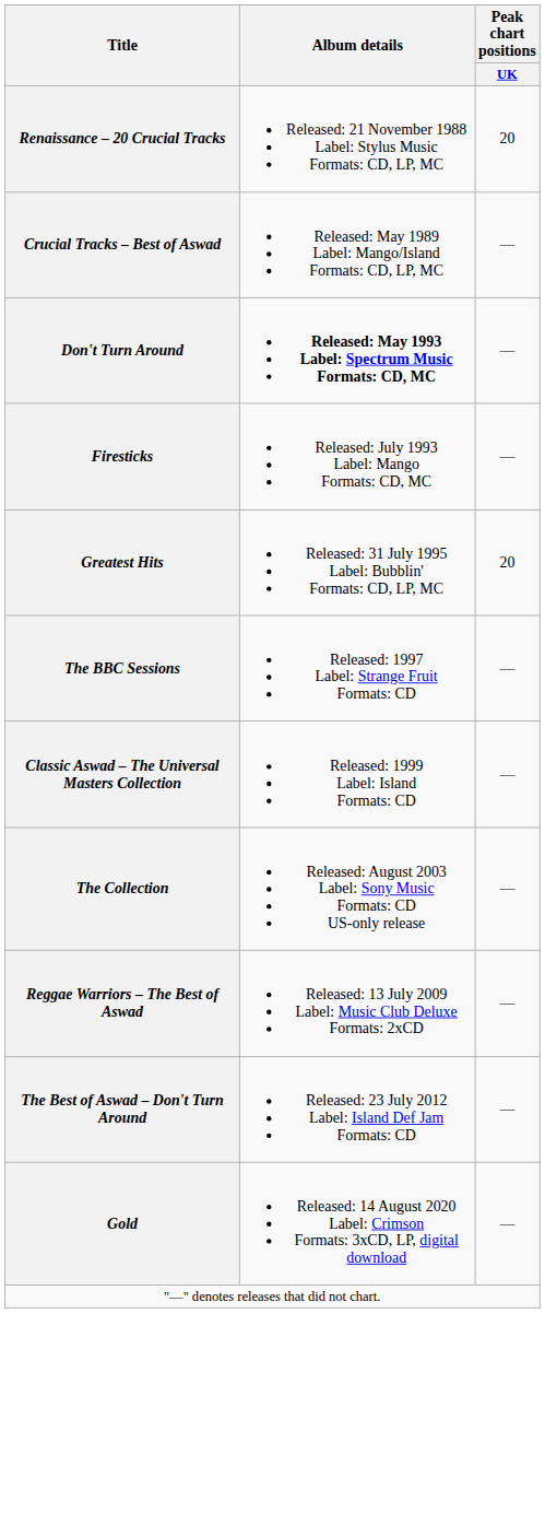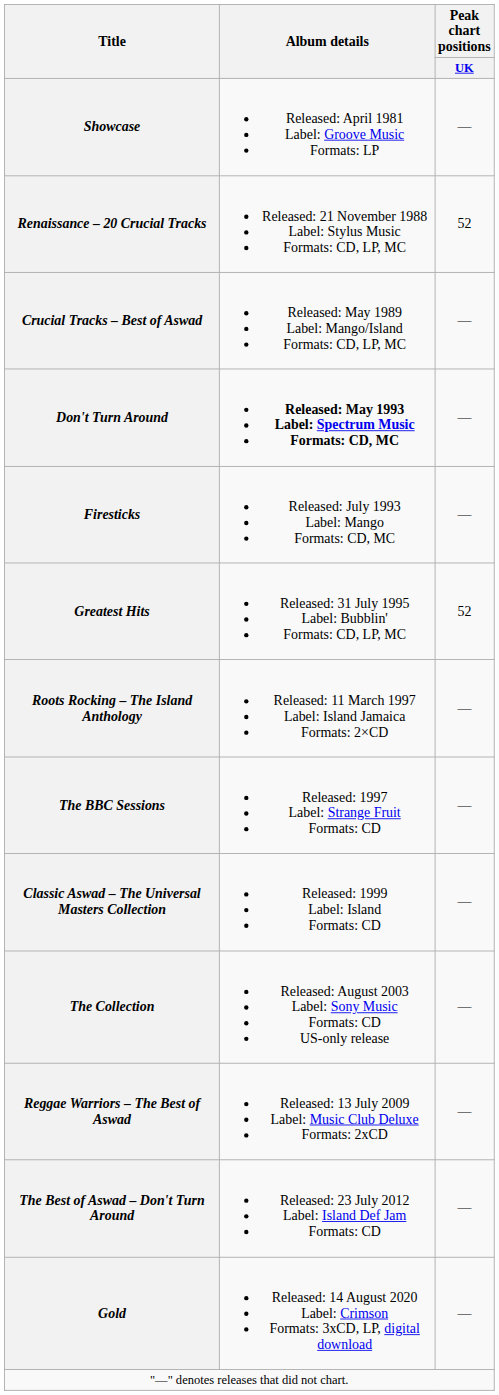 <table class="wikitable plainrowheaders" style="text-align:center;">
 <tr>
 <th rowspan="2" scope="col" style="width:15em;">Title</th>
 <th rowspan="2" scope="col" style="width:15em;">Album details</th>
 <th>Peak chart positions</th>
 </tr>
 <tr>
 <th scope="col" style="width:2em;font-size:90%;"><a href='#'>UK</a><br></th>
 </tr>
 <tr>
+<th scope="row"><em>Showcase</em></th>
+<td><br><ul><li>Released: April 1981</li><li>Label: <a href='#'>Groove Music</a></li><li>Formats: LP</li></ul></td>
+<td>—</td>
+</tr>
+<tr>
 <th scope="row"><em>Renaissance – 20 Crucial Tracks</em></th>
 <td><br><ul><li>Released: 21 November 1988</li><li>Label: Stylus Music</li><li>Formats: CD, LP, MC</li></ul></td>
-<td>20</td>
+<td>52</td>
 </tr>
 <tr>
 <th scope="row"><em>Crucial Tracks – Best of Aswad</em></th>
 <td><br><ul><li>Released: May 1989</li><li>Label: Mango/Island</li><li>Formats: CD, LP, MC</li></ul></td>
 <td>—</td>
 </tr>
 <tr>
 <th scope="row"><em>Don't Turn Around</em></th>
 <td><strong><br><ul><li>Released: May 1993</li><li>Label: <a href='#'>Spectrum Music</a></li><li>Formats: CD, MC</li></ul></strong></td>
 <td>—</td>
 </tr>
 <tr>
 <th scope="row"><em>Firesticks</em></th>
 <td><br><ul><li>Released: July 1993</li><li>Label: Mango</li><li>Formats: CD, MC</li></ul></td>
 <td>—</td>
 </tr>
 <tr>
 <th scope="row"><em>Greatest Hits</em></th>
 <td><br><ul><li>Released: 31 July 1995</li><li>Label: Bubblin'</li><li>Formats: CD, LP, MC</li></ul></td>
-<td>20</td>
+<td>52</td>
+</tr>
+<tr>
+<th scope="row"><em>Roots Rocking – The Island Anthology</em></th>
+<td><br><ul><li>Released: 11 March 1997</li><li>Label: Island Jamaica</li><li>Formats: 2×CD</li></ul></td>
+<td>—</td>
 </tr>
 <tr>
 <th scope="row"><em>The BBC Sessions</em></th>
 <td><br><ul><li>Released: 1997</li><li>Label: <a href='#'>Strange Fruit</a></li><li>Formats: CD</li></ul></td>
 <td>—</td>
 </tr>
 <tr>
 <th scope="row"><em>Classic Aswad – The Universal Masters Collection</em></th>
 <td><br><ul><li>Released: 1999</li><li>Label: Island</li><li>Formats: CD</li></ul></td>
 <td>—</td>
 </tr>
 <tr>
 <th scope="row"><em>The Collection</em></th>
 <td><br><ul><li>Released: August 2003</li><li>Label: <a href='#'>Sony Music</a></li><li>Formats: CD</li><li>US-only release</li></ul></td>
 <td>—</td>
 </tr>
 <tr>
 <th scope="row"><em>Reggae Warriors – The Best of Aswad</em></th>
 <td><br><ul><li>Released: 13 July 2009</li><li>Label: <a href='#'>Music Club Deluxe</a></li><li>Formats: 2xCD</li></ul></td>
 <td>—</td>
 </tr>
 <tr>
 <th scope="row"><em>The Best of Aswad – Don't Turn Around</em></th>
 <td><br><ul><li>Released: 23 July 2012</li><li>Label: <a href='#'>Island Def Jam</a></li><li>Formats: CD</li></ul></td>
 <td>—</td>
 </tr>
 <tr>
 <th scope="row"><em>Gold</em></th>
 <td><br><ul><li>Released: 14 August 2020</li><li>Label: <a href='#'>Crimson</a></li><li>Formats: 3xCD, LP, <a href='#'>digital download</a></li></ul></td>
 <td>—</td>
 </tr>
 <tr>
 <td colspan="3" style="font-size:90%">"—" denotes releases that did not chart.</td>
 </tr>
 </table>
